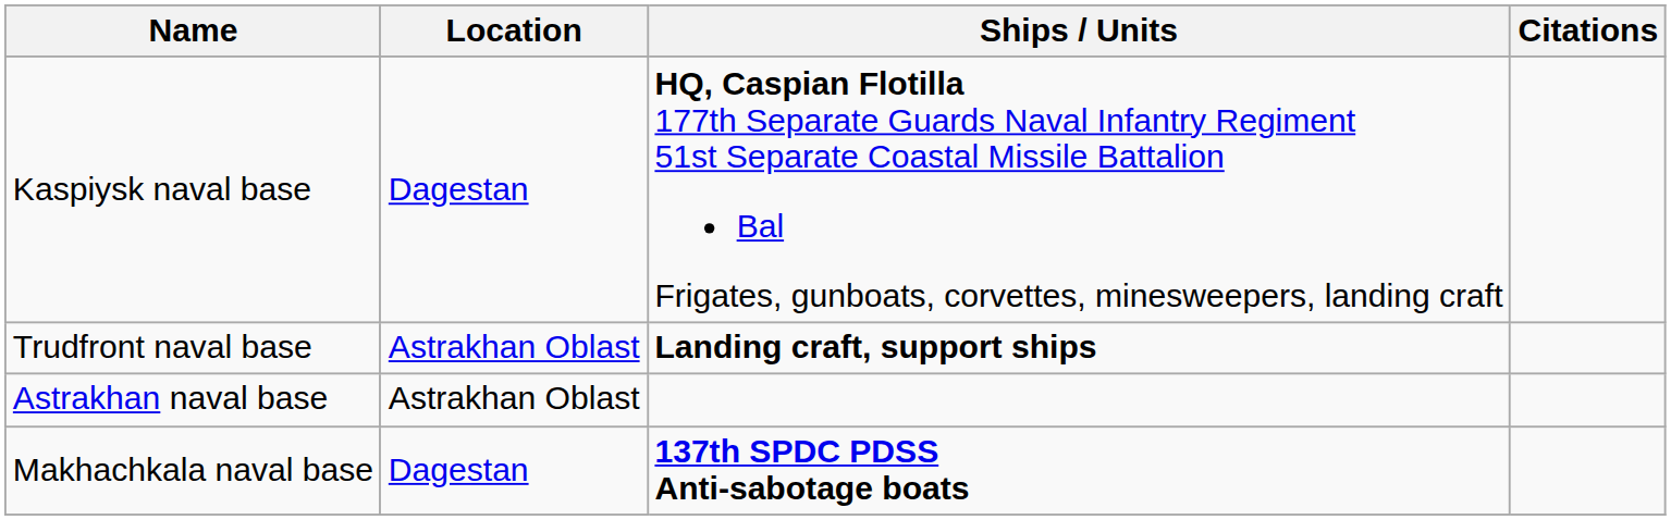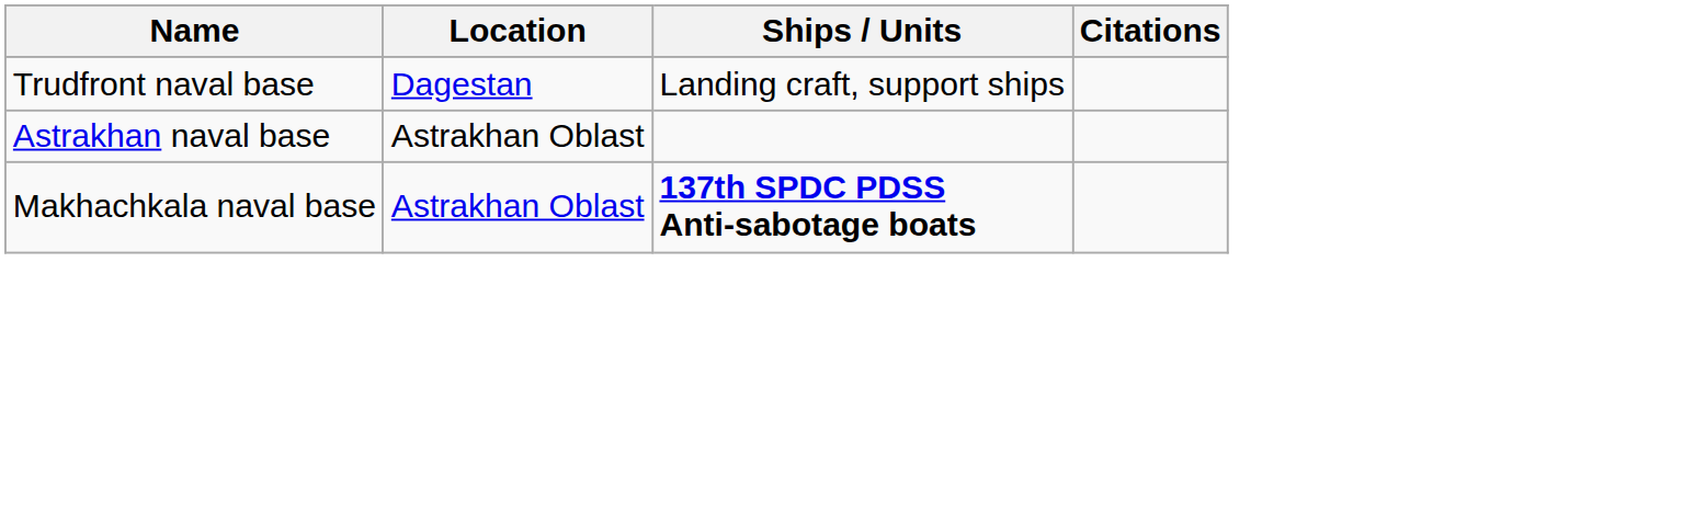 <table class="wikitable sortable">
 <tr>
 <th>Name</th>
 <th>Location</th>
 <th>Ships / Units</th>
 <th>Citations</th>
 </tr>
 <tr>
-<td>Kaspiysk naval base</td>
+<td>Trudfront naval base</td>
 <td><a href='#'>Dagestan</a></td>
-<td><strong>HQ, Caspian Flotilla</strong><br><a href='#'>177th Separate Guards Naval Infantry Regiment</a><br><a href='#'>51st Separate Coastal Missile Battalion</a><ul><li><a href='#'>Bal</a></li></ul>Frigates, gunboats, corvettes, minesweepers, landing craft</td>
-<td></td>
-</tr>
-<tr>
-<td>Trudfront naval base</td>
-<td><a href='#'>Astrakhan Oblast</a></td>
-<td><strong>Landing craft, support ships</strong></td>
+<td>Landing craft, support ships</td>
 <td></td>
 </tr>
 <tr>
 <td><a href='#'>Astrakhan</a> naval base</td>
 <td>Astrakhan Oblast</td>
 <td></td>
 <td></td>
 </tr>
 <tr>
 <td>Makhachkala naval base</td>
-<td><a href='#'>Dagestan</a></td>
+<td><a href='#'>Astrakhan Oblast</a></td>
 <td><strong><a href='#'>137th SPDC PDSS</a><br>Anti-sabotage boats</strong></td>
 <td></td>
 </tr>
 </table>
